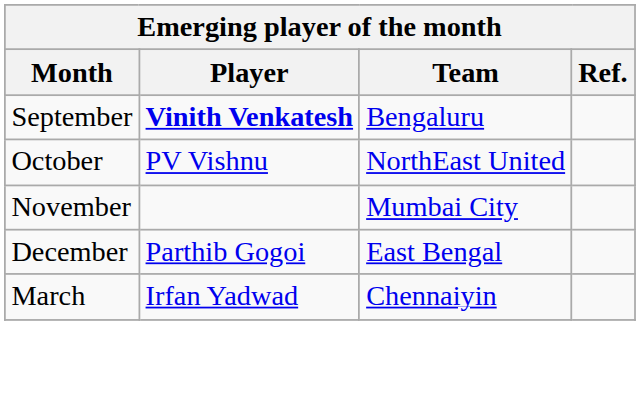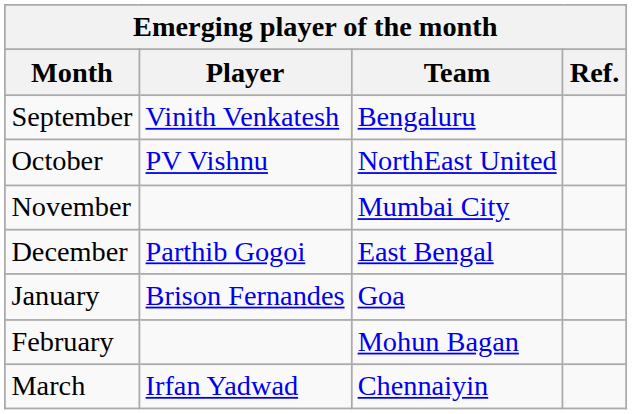 <table class="wikitable collapsible collapsed">
 <tr>
 <th colspan="4">Emerging player of the month</th>
 </tr>
 <tr>
 <th>Month</th>
 <th>Player</th>
 <th>Team</th>
 <th>Ref.</th>
 </tr>
 <tr>
 <td>September</td>
-<td><strong> <a href='#'>Vinith Venkatesh</a></strong></td>
+<td> <a href='#'>Vinith Venkatesh</a></td>
 <td><a href='#'>Bengaluru</a></td>
 <td></td>
 </tr>
 <tr>
 <td>October</td>
 <td> <a href='#'>PV Vishnu</a></td>
 <td><a href='#'>NorthEast United</a></td>
 <td></td>
 </tr>
 <tr>
 <td>November</td>
 <td></td>
 <td><a href='#'>Mumbai City</a></td>
 <td></td>
 </tr>
 <tr>
 <td>December</td>
 <td> <a href='#'>Parthib Gogoi</a></td>
 <td><a href='#'>East Bengal</a></td>
 <td></td>
 </tr>
 <tr>
+<td>January</td>
+<td> <a href='#'>Brison Fernandes</a></td>
+<td><a href='#'>Goa</a></td>
+<td></td>
+</tr>
+<tr>
+<td>February</td>
+<td></td>
+<td><a href='#'>Mohun Bagan</a></td>
+<td></td>
+</tr>
+<tr>
 <td>March</td>
 <td> <a href='#'>Irfan Yadwad</a></td>
 <td><a href='#'>Chennaiyin</a></td>
 <td></td>
 </tr>
 </table>
